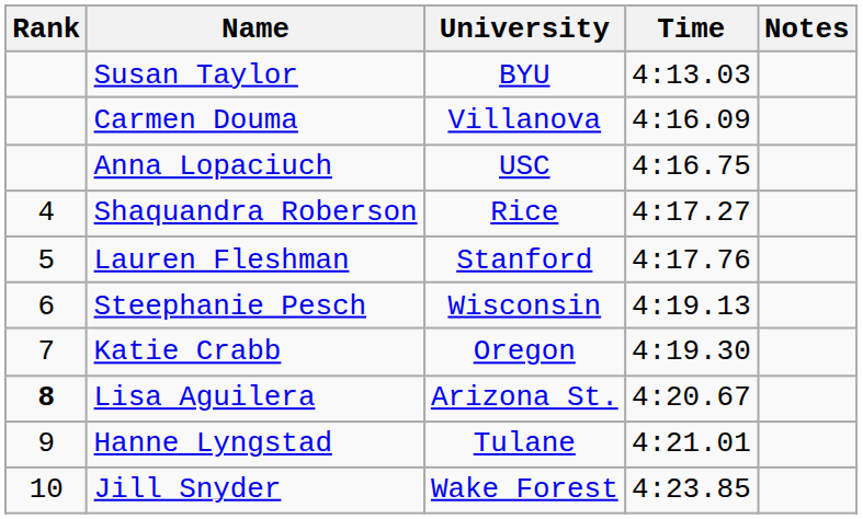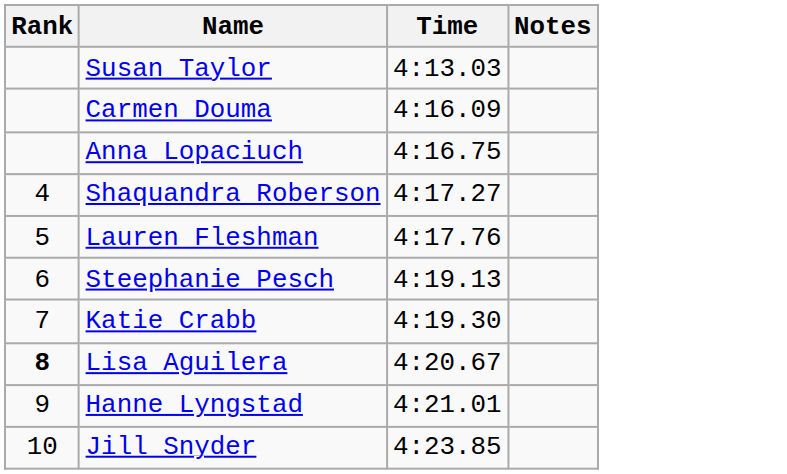 <table class="wikitable sortable" style="text-align:center">
 <tr>
 <th>Rank</th>
 <th>Name</th>
-<th>University</th>
 <th>Time</th>
 <th>Notes</th>
 </tr>
 <tr>
 <td></td>
 <td align=left><a href='#'>Susan Taylor</a></td>
-<td><a href='#'>BYU</a></td>
 <td>4:13.03</td>
 <td></td>
 </tr>
 <tr>
 <td></td>
 <td align=left><a href='#'>Carmen Douma</a> </td>
-<td><a href='#'>Villanova</a></td>
 <td>4:16.09</td>
 <td></td>
 </tr>
 <tr>
 <td></td>
 <td align=left><a href='#'>Anna Lopaciuch</a></td>
-<td><a href='#'>USC</a></td>
 <td>4:16.75</td>
 <td></td>
 </tr>
 <tr>
 <td>4</td>
 <td align=left><a href='#'>Shaquandra Roberson</a></td>
-<td><a href='#'>Rice</a></td>
 <td>4:17.27</td>
 <td></td>
 </tr>
 <tr>
 <td>5</td>
 <td align=left><a href='#'>Lauren Fleshman</a></td>
-<td><a href='#'>Stanford</a></td>
 <td>4:17.76</td>
 <td></td>
 </tr>
 <tr>
 <td>6</td>
 <td align=left><a href='#'>Steephanie Pesch</a></td>
-<td><a href='#'>Wisconsin</a></td>
 <td>4:19.13</td>
 <td></td>
 </tr>
 <tr>
 <td>7</td>
 <td align=left><a href='#'>Katie Crabb</a></td>
-<td><a href='#'>Oregon</a></td>
 <td>4:19.30</td>
 <td></td>
 </tr>
 <tr>
 <td><strong>8</strong></td>
 <td align=left><a href='#'>Lisa Aguilera</a></td>
-<td><a href='#'>Arizona St.</a></td>
 <td>4:20.67</td>
 <td></td>
 </tr>
 <tr>
 <td>9</td>
 <td align=left><a href='#'>Hanne Lyngstad</a></td>
-<td><a href='#'>Tulane</a></td>
 <td>4:21.01</td>
 <td></td>
 </tr>
 <tr>
 <td>10</td>
 <td align=left><a href='#'>Jill Snyder</a></td>
-<td><a href='#'>Wake Forest</a></td>
 <td>4:23.85</td>
 <td></td>
 </tr>
 </table>
